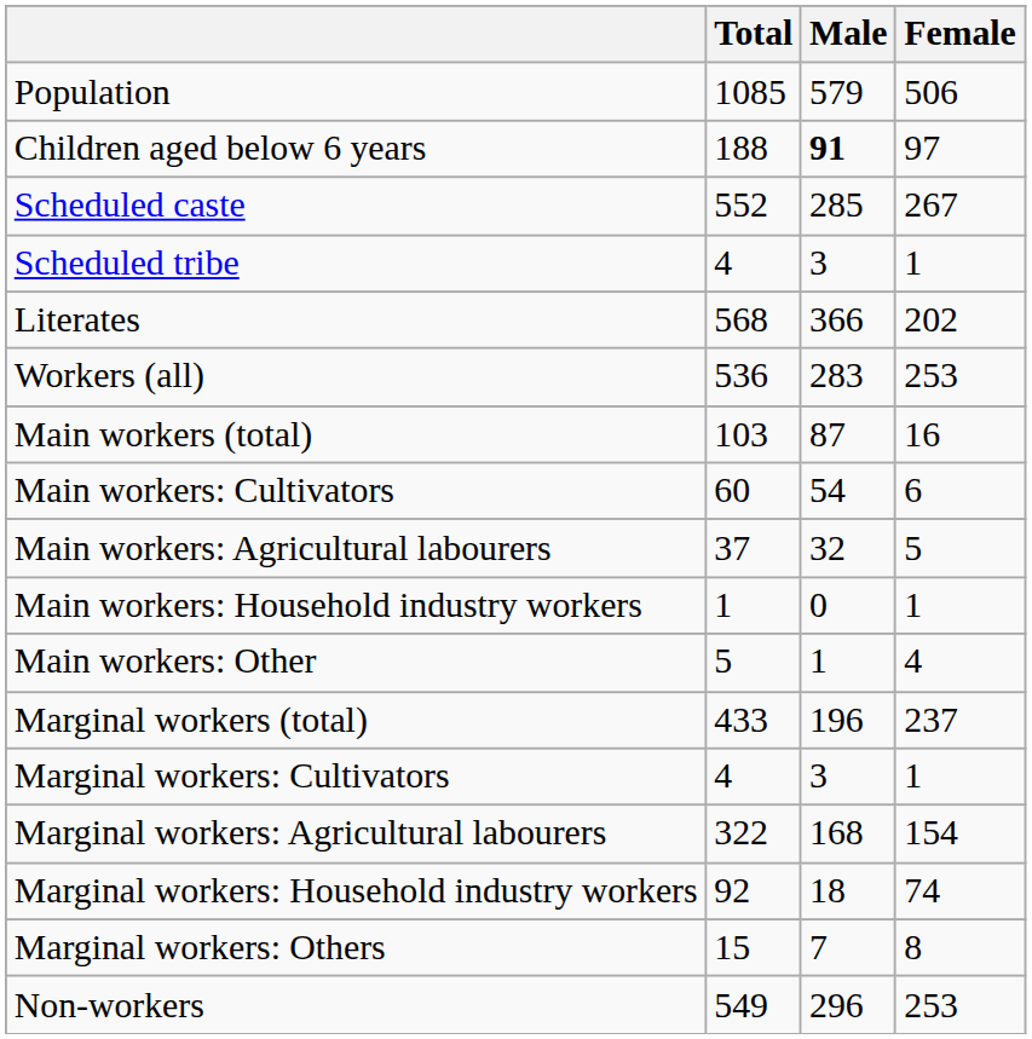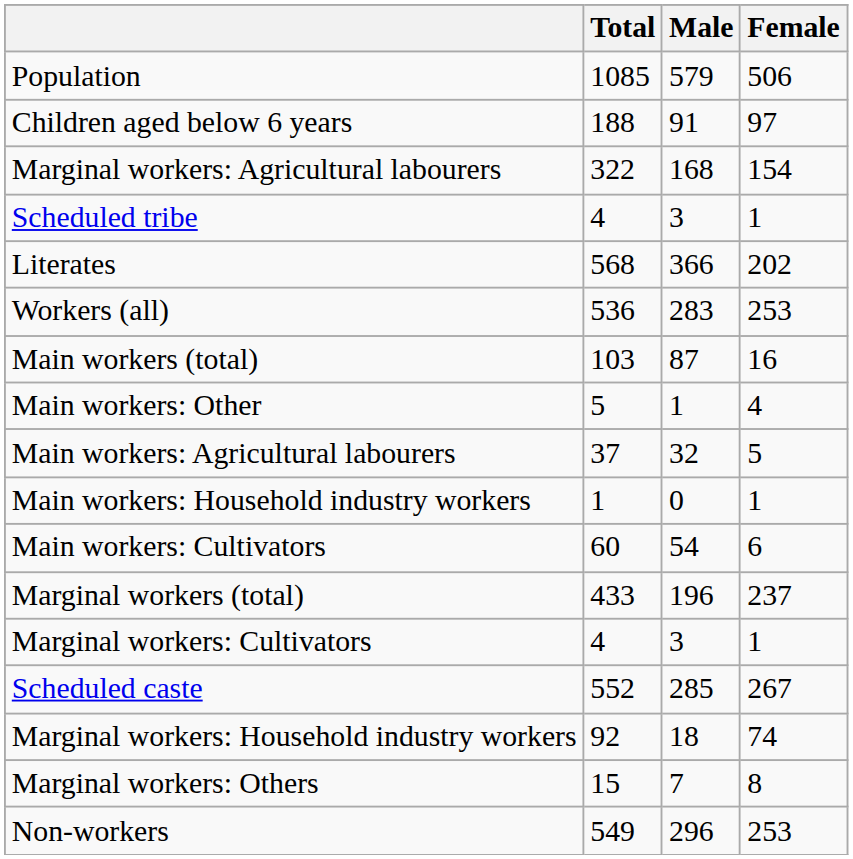 <table class="wikitable sortable">
 <tr>
 <th></th>
 <th>Total</th>
 <th>Male</th>
 <th>Female</th>
 </tr>
 <tr>
 <td>Population</td>
 <td>1085</td>
 <td>579</td>
 <td>506</td>
 </tr>
 <tr>
 <td>Children aged below 6 years</td>
 <td>188</td>
-<td><strong>91</strong></td>
+<td>91</td>
 <td>97</td>
 </tr>
 <tr>
-<td><a href='#'>Scheduled caste</a></td>
-<td>552</td>
-<td>285</td>
-<td>267</td>
+<td>Marginal workers: Agricultural labourers</td>
+<td>322</td>
+<td>168</td>
+<td>154</td>
 </tr>
 <tr>
 <td><a href='#'>Scheduled tribe</a></td>
 <td>4</td>
 <td>3</td>
 <td>1</td>
 </tr>
 <tr>
 <td>Literates</td>
 <td>568</td>
 <td>366</td>
 <td>202</td>
 </tr>
 <tr>
 <td>Workers (all)</td>
 <td>536</td>
 <td>283</td>
 <td>253</td>
 </tr>
 <tr>
 <td>Main workers (total)</td>
 <td>103</td>
 <td>87</td>
 <td>16</td>
 </tr>
 <tr>
-<td>Main workers: Cultivators</td>
-<td>60</td>
-<td>54</td>
-<td>6</td>
+<td>Main workers: Other</td>
+<td>5</td>
+<td>1</td>
+<td>4</td>
 </tr>
 <tr>
 <td>Main workers: Agricultural labourers</td>
 <td>37</td>
 <td>32</td>
 <td>5</td>
 </tr>
 <tr>
 <td>Main workers: Household industry workers</td>
 <td>1</td>
 <td>0</td>
 <td>1</td>
 </tr>
 <tr>
-<td>Main workers: Other</td>
-<td>5</td>
-<td>1</td>
-<td>4</td>
+<td>Main workers: Cultivators</td>
+<td>60</td>
+<td>54</td>
+<td>6</td>
 </tr>
 <tr>
 <td>Marginal workers (total)</td>
 <td>433</td>
 <td>196</td>
 <td>237</td>
 </tr>
 <tr>
 <td>Marginal workers: Cultivators</td>
 <td>4</td>
 <td>3</td>
 <td>1</td>
 </tr>
 <tr>
-<td>Marginal workers: Agricultural labourers</td>
-<td>322</td>
-<td>168</td>
-<td>154</td>
+<td><a href='#'>Scheduled caste</a></td>
+<td>552</td>
+<td>285</td>
+<td>267</td>
 </tr>
 <tr>
 <td>Marginal workers: Household industry workers</td>
 <td>92</td>
 <td>18</td>
 <td>74</td>
 </tr>
 <tr>
 <td>Marginal workers: Others</td>
 <td>15</td>
 <td>7</td>
 <td>8</td>
 </tr>
 <tr>
 <td>Non-workers</td>
 <td>549</td>
 <td>296</td>
 <td>253</td>
 </tr>
 </table>
